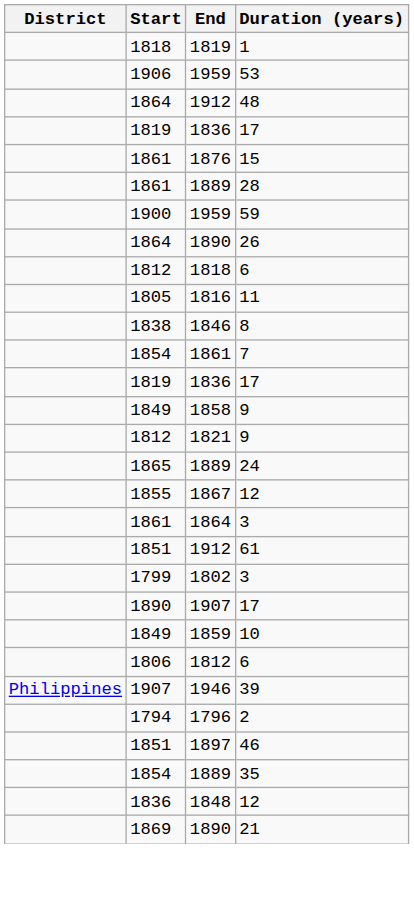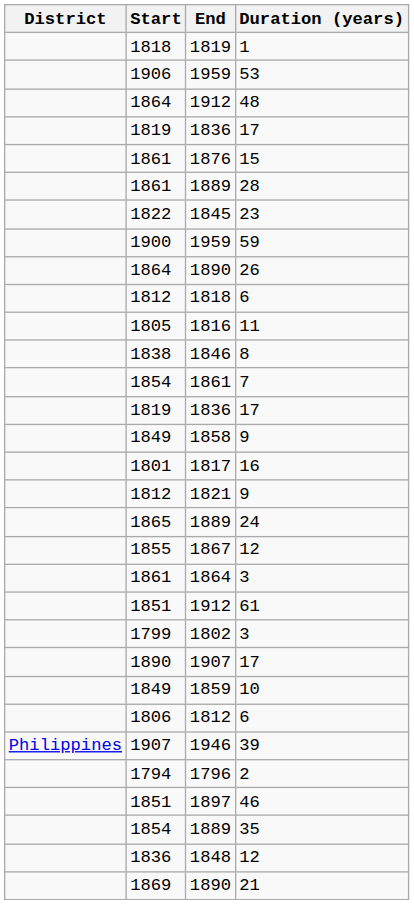 <table class="wikitable sortable">
 <tr>
 <th scope="col">District</th>
 <th scope="col">Start</th>
 <th scope="col">End</th>
 <th scope="col">Duration (years)</th>
 </tr>
 <tr>
 <td scope="row"></td>
 <td>1818</td>
 <td>1819</td>
 <td>1</td>
 </tr>
 <tr>
 <td scope="row"></td>
 <td>1906</td>
 <td>1959</td>
 <td>53</td>
 </tr>
 <tr>
 <td scope="row"></td>
 <td>1864</td>
 <td>1912</td>
 <td>48</td>
 </tr>
 <tr>
 <td scope="row"></td>
 <td>1819</td>
 <td>1836</td>
 <td>17</td>
 </tr>
 <tr>
 <td scope="row"></td>
 <td>1861</td>
 <td>1876</td>
 <td>15</td>
 </tr>
 <tr>
 <td scope="row"></td>
 <td>1861</td>
 <td>1889</td>
 <td>28</td>
+</tr>
+<tr>
+<td scope="row"></td>
+<td>1822</td>
+<td>1845</td>
+<td>23</td>
 </tr>
 <tr>
 <td scope="row"></td>
 <td>1900</td>
 <td>1959</td>
 <td>59</td>
 </tr>
 <tr>
 <td scope="row"></td>
 <td>1864</td>
 <td>1890</td>
 <td>26</td>
 </tr>
 <tr>
 <td scope="row"></td>
 <td>1812</td>
 <td>1818</td>
 <td>6</td>
 </tr>
 <tr>
 <td scope="row"></td>
 <td>1805</td>
 <td>1816</td>
 <td>11</td>
 </tr>
 <tr>
 <td scope="row"></td>
 <td>1838</td>
 <td>1846</td>
 <td>8</td>
 </tr>
 <tr>
 <td scope="row"></td>
 <td>1854</td>
 <td>1861</td>
 <td>7</td>
 </tr>
 <tr>
 <td scope="row"></td>
 <td>1819</td>
 <td>1836</td>
 <td>17</td>
 </tr>
 <tr>
 <td scope="row"></td>
 <td>1849</td>
 <td>1858</td>
 <td>9</td>
+</tr>
+<tr>
+<td scope="row"></td>
+<td>1801</td>
+<td>1817</td>
+<td>16</td>
 </tr>
 <tr>
 <td scope="row"></td>
 <td>1812</td>
 <td>1821</td>
 <td>9</td>
 </tr>
 <tr>
 <td scope="row"></td>
 <td>1865</td>
 <td>1889</td>
 <td>24</td>
 </tr>
 <tr>
 <td scope="row"></td>
 <td>1855</td>
 <td>1867</td>
 <td>12</td>
 </tr>
 <tr>
 <td scope="row"></td>
 <td>1861</td>
 <td>1864</td>
 <td>3</td>
 </tr>
 <tr>
 <td scope="row"></td>
 <td>1851</td>
 <td>1912</td>
 <td>61</td>
 </tr>
 <tr>
 <td scope="row"></td>
 <td>1799</td>
 <td>1802</td>
 <td>3</td>
 </tr>
 <tr>
 <td scope="row"></td>
 <td>1890</td>
 <td>1907</td>
 <td>17</td>
 </tr>
 <tr>
 <td scope="row"></td>
 <td>1849</td>
 <td>1859</td>
 <td>10</td>
 </tr>
 <tr>
 <td scope="row"></td>
 <td>1806</td>
 <td>1812</td>
 <td>6</td>
 </tr>
 <tr>
 <td scope="row"><a href='#'>Philippines</a></td>
 <td>1907</td>
 <td>1946</td>
 <td>39</td>
 </tr>
 <tr>
 <td scope="row"></td>
 <td>1794</td>
 <td>1796</td>
 <td>2</td>
 </tr>
 <tr>
 <td scope="row"></td>
 <td>1851</td>
 <td>1897</td>
 <td>46</td>
 </tr>
 <tr>
 <td scope="row"></td>
 <td>1854</td>
 <td>1889</td>
 <td>35</td>
 </tr>
 <tr>
 <td scope="row"></td>
 <td>1836</td>
 <td>1848</td>
 <td>12</td>
 </tr>
 <tr>
 <td scope="row"></td>
 <td>1869</td>
 <td>1890</td>
 <td>21</td>
 </tr>
 </table>
